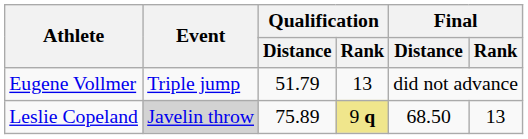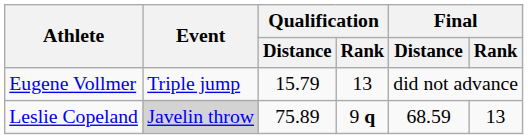 <table class="wikitable" style="font-size:90%">
 <tr>
 <th rowspan=2>Athlete</th>
 <th rowspan=2>Event</th>
 <th colspan=2>Qualification</th>
 <th colspan=2>Final</th>
 </tr>
 <tr style="font-size:95%">
 <th>Distance</th>
 <th>Rank</th>
 <th>Distance</th>
 <th>Rank</th>
 </tr>
 <tr align=center>
 <td align=left><a href='#'>Eugene Vollmer</a></td>
 <td align=left><a href='#'>Triple jump</a></td>
-<td>51.79</td>
+<td>15.79</td>
 <td>13</td>
 <td colspan=2>did not advance</td>
 </tr>
 <tr align=center>
 <td align=left><a href='#'>Leslie Copeland</a></td>
 <td align=left style="background: lightgrey;"><a href='#'>Javelin throw</a></td>
 <td>75.89</td>
-<td style="background: khaki;">9 <strong>q</strong></td>
-<td>68.50</td>
+<td>9 <strong>q</strong></td>
+<td>68.59</td>
 <td>13</td>
 </tr>
 </table>
